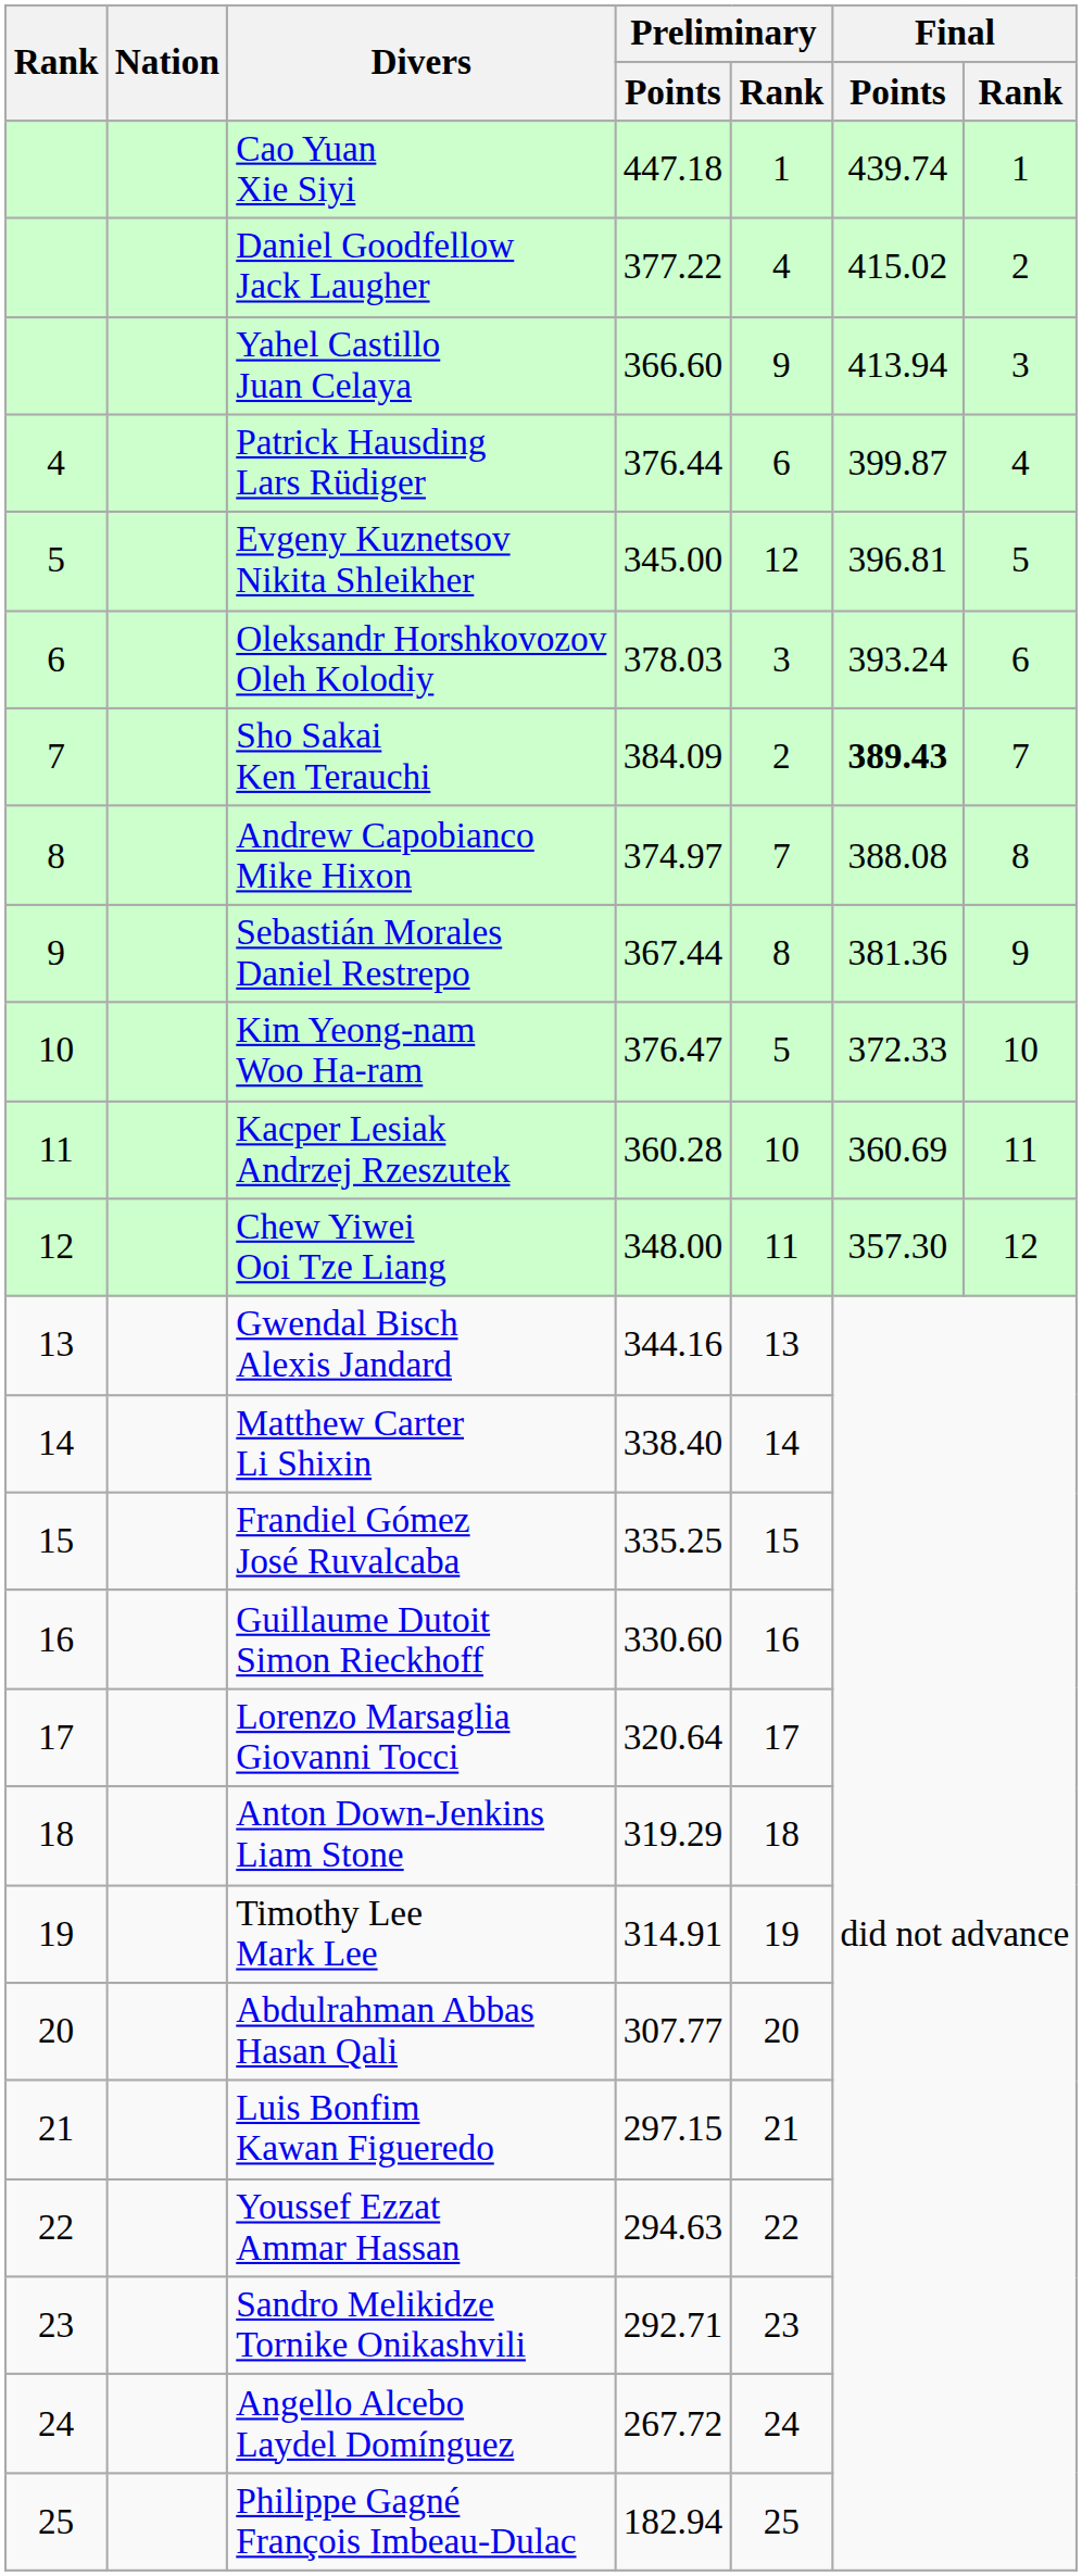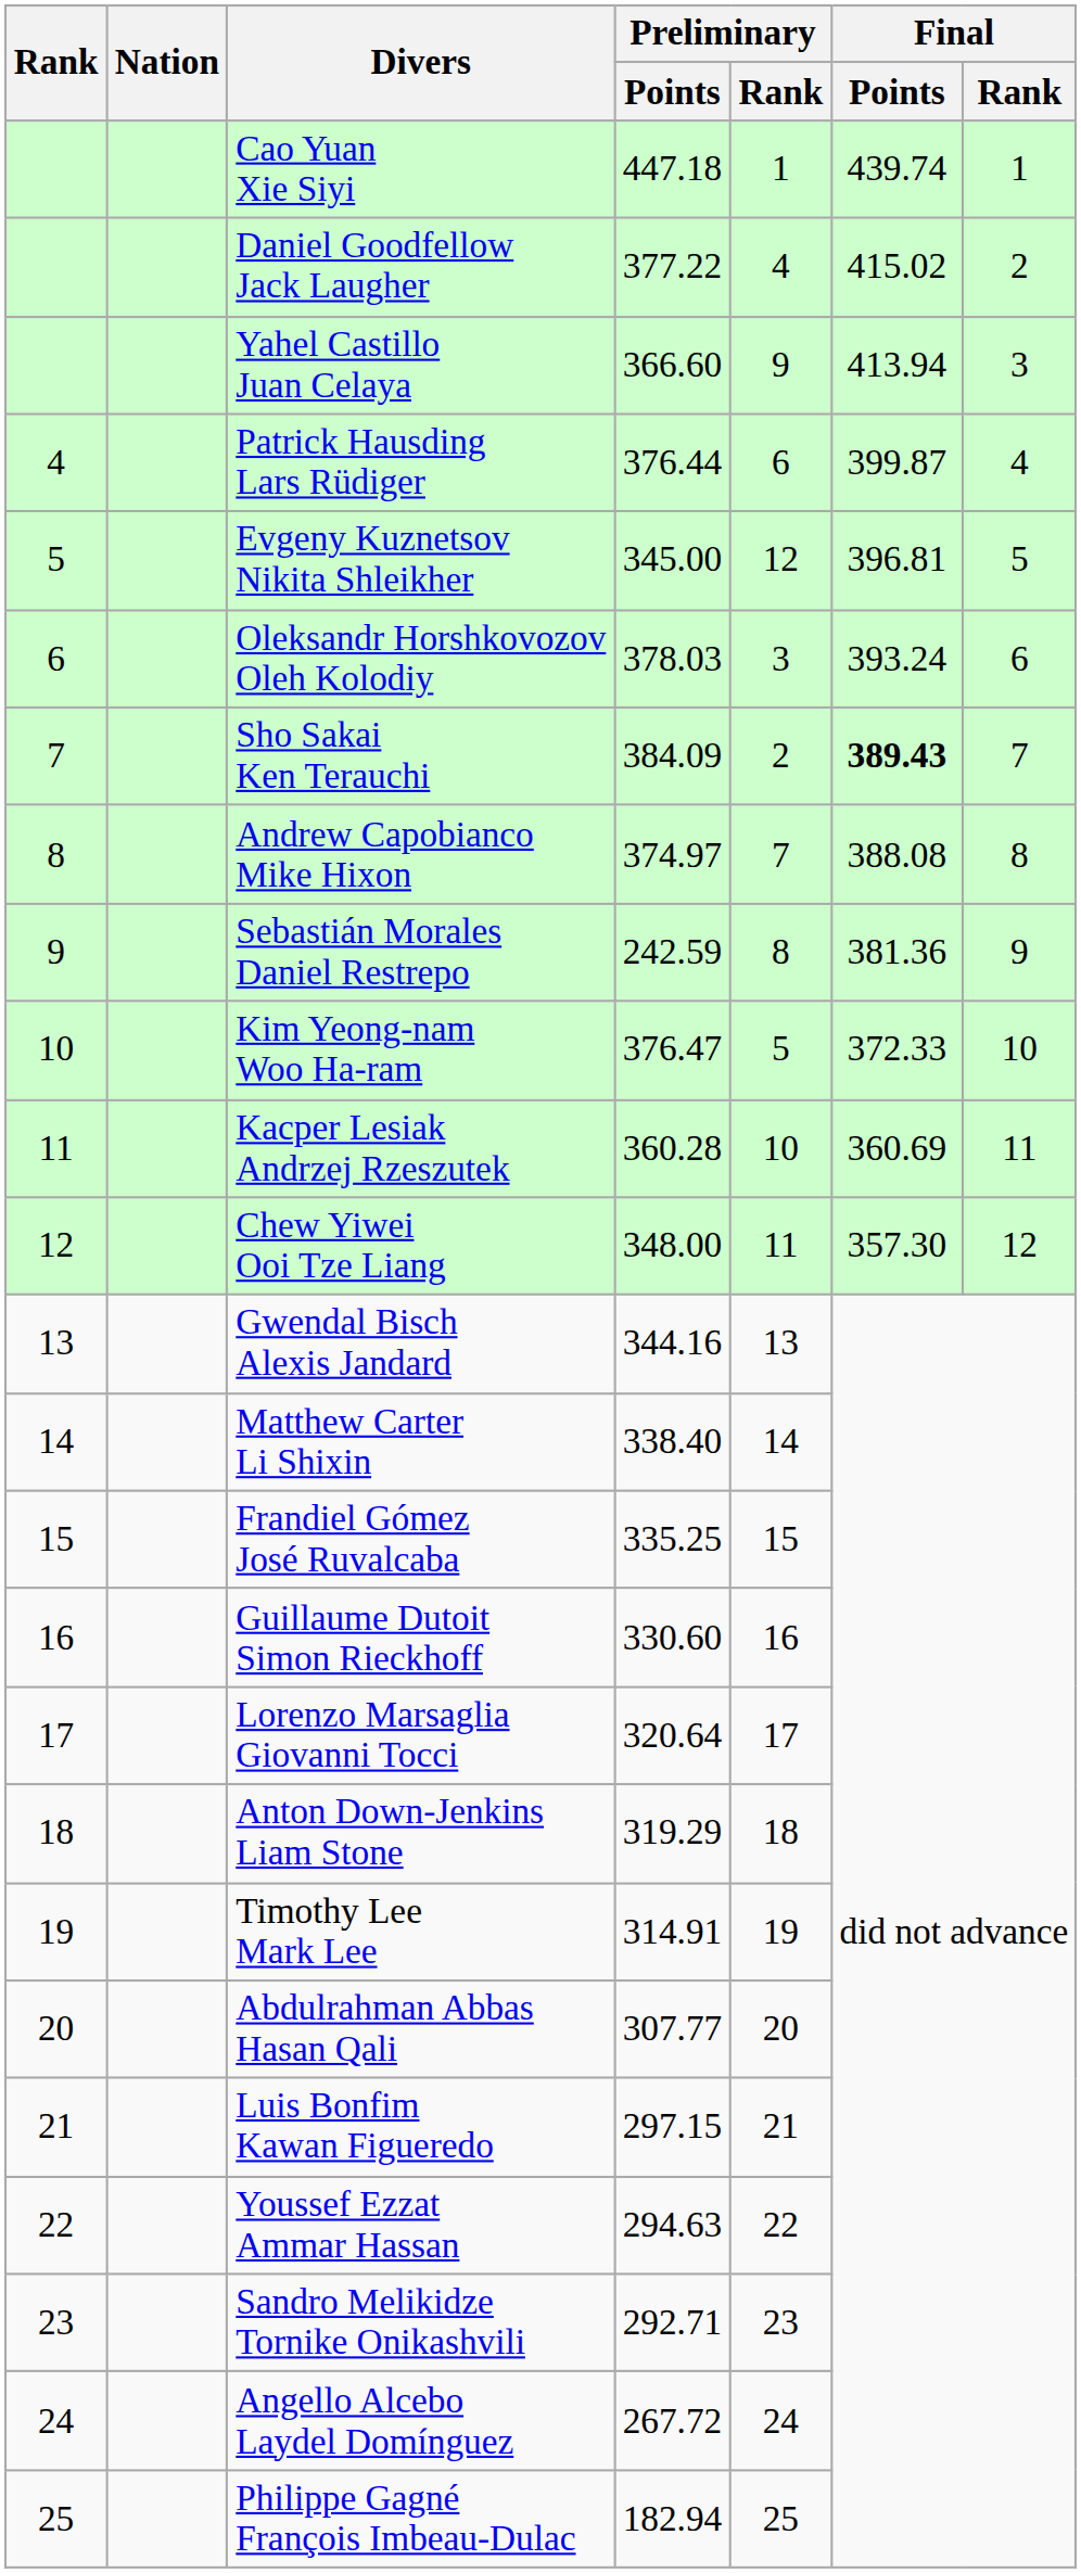 <table class="wikitable sortable" style="text-align:center">
 <tr>
 <th rowspan=2>Rank</th>
 <th rowspan=2>Nation</th>
 <th rowspan=2>Divers</th>
 <th colspan=2>Preliminary</th>
 <th colspan=2>Final</th>
 </tr>
 <tr>
 <th>Points</th>
 <th>Rank</th>
 <th>Points</th>
 <th>Rank</th>
 </tr>
 <tr bgcolor=ccffcc>
 <td></td>
 <td align=left></td>
 <td align=left><a href='#'>Cao Yuan</a><br><a href='#'>Xie Siyi</a></td>
 <td>447.18</td>
 <td>1</td>
 <td>439.74</td>
 <td>1</td>
 </tr>
 <tr bgcolor=ccffcc>
 <td></td>
 <td align=left></td>
 <td align=left><a href='#'>Daniel Goodfellow</a><br><a href='#'>Jack Laugher</a></td>
 <td>377.22</td>
 <td>4</td>
 <td>415.02</td>
 <td>2</td>
 </tr>
 <tr bgcolor=ccffcc>
 <td></td>
 <td align=left></td>
 <td align=left><a href='#'>Yahel Castillo</a><br><a href='#'>Juan Celaya</a></td>
 <td>366.60</td>
 <td>9</td>
 <td>413.94</td>
 <td>3</td>
 </tr>
 <tr bgcolor=ccffcc>
 <td>4</td>
 <td align=left></td>
 <td align=left><a href='#'>Patrick Hausding</a><br><a href='#'>Lars Rüdiger</a></td>
 <td>376.44</td>
 <td>6</td>
 <td>399.87</td>
 <td>4</td>
 </tr>
 <tr bgcolor=ccffcc>
 <td>5</td>
 <td align=left></td>
 <td align=left><a href='#'>Evgeny Kuznetsov</a><br><a href='#'>Nikita Shleikher</a></td>
 <td>345.00</td>
 <td>12</td>
 <td>396.81</td>
 <td>5</td>
 </tr>
 <tr bgcolor=ccffcc>
 <td>6</td>
 <td align=left></td>
 <td align=left><a href='#'>Oleksandr Horshkovozov</a><br><a href='#'>Oleh Kolodiy</a></td>
 <td>378.03</td>
 <td>3</td>
 <td>393.24</td>
 <td>6</td>
 </tr>
 <tr bgcolor=ccffcc>
 <td>7</td>
 <td align=left></td>
 <td align=left><a href='#'>Sho Sakai</a><br><a href='#'>Ken Terauchi</a></td>
 <td>384.09</td>
 <td>2</td>
 <td><strong>389.43</strong></td>
 <td>7</td>
 </tr>
 <tr bgcolor=ccffcc>
 <td>8</td>
 <td align=left></td>
 <td align=left><a href='#'>Andrew Capobianco</a><br><a href='#'>Mike Hixon</a></td>
 <td>374.97</td>
 <td>7</td>
 <td>388.08</td>
 <td>8</td>
 </tr>
 <tr bgcolor=ccffcc>
 <td>9</td>
 <td align=left></td>
 <td align=left><a href='#'>Sebastián Morales</a><br><a href='#'>Daniel Restrepo</a></td>
-<td>367.44</td>
+<td>242.59</td>
 <td>8</td>
 <td>381.36</td>
 <td>9</td>
 </tr>
 <tr bgcolor=ccffcc>
 <td>10</td>
 <td align=left></td>
 <td align=left><a href='#'>Kim Yeong-nam</a><br><a href='#'>Woo Ha-ram</a></td>
 <td>376.47</td>
 <td>5</td>
 <td>372.33</td>
 <td>10</td>
 </tr>
 <tr bgcolor=ccffcc>
 <td>11</td>
 <td align=left></td>
 <td align=left><a href='#'>Kacper Lesiak</a><br><a href='#'>Andrzej Rzeszutek</a></td>
 <td>360.28</td>
 <td>10</td>
 <td>360.69</td>
 <td>11</td>
 </tr>
 <tr bgcolor=ccffcc>
 <td>12</td>
 <td align=left></td>
 <td align=left><a href='#'>Chew Yiwei</a><br><a href='#'>Ooi Tze Liang</a></td>
 <td>348.00</td>
 <td>11</td>
 <td>357.30</td>
 <td>12</td>
 </tr>
 <tr>
 <td>13</td>
 <td align=left></td>
 <td align=left><a href='#'>Gwendal Bisch</a><br><a href='#'>Alexis Jandard</a></td>
 <td>344.16</td>
 <td>13</td>
 <td rowspan=13 colspan=2>did not advance</td>
 </tr>
 <tr>
 <td>14</td>
 <td align=left></td>
 <td align=left><a href='#'>Matthew Carter</a><br><a href='#'>Li Shixin</a></td>
 <td>338.40</td>
 <td>14</td>
 </tr>
 <tr>
 <td>15</td>
 <td align=left></td>
 <td align=left><a href='#'>Frandiel Gómez</a><br><a href='#'>José Ruvalcaba</a></td>
 <td>335.25</td>
 <td>15</td>
 </tr>
 <tr>
 <td>16</td>
 <td align=left></td>
 <td align=left><a href='#'>Guillaume Dutoit</a><br><a href='#'>Simon Rieckhoff</a></td>
 <td>330.60</td>
 <td>16</td>
 </tr>
 <tr>
 <td>17</td>
 <td align=left></td>
 <td align=left><a href='#'>Lorenzo Marsaglia</a><br><a href='#'>Giovanni Tocci</a></td>
 <td>320.64</td>
 <td>17</td>
 </tr>
 <tr>
 <td>18</td>
 <td align=left></td>
 <td align=left><a href='#'>Anton Down-Jenkins</a><br><a href='#'>Liam Stone</a></td>
 <td>319.29</td>
 <td>18</td>
 </tr>
 <tr>
 <td>19</td>
 <td align=left></td>
 <td align=left>Timothy Lee<br><a href='#'>Mark Lee</a></td>
 <td>314.91</td>
 <td>19</td>
 </tr>
 <tr>
 <td>20</td>
 <td align=left></td>
 <td align=left><a href='#'>Abdulrahman Abbas</a><br><a href='#'>Hasan Qali</a></td>
 <td>307.77</td>
 <td>20</td>
 </tr>
 <tr>
 <td>21</td>
 <td align=left></td>
 <td align=left><a href='#'>Luis Bonfim</a><br><a href='#'>Kawan Figueredo</a></td>
 <td>297.15</td>
 <td>21</td>
 </tr>
 <tr>
 <td>22</td>
 <td align=left></td>
 <td align=left><a href='#'>Youssef Ezzat</a><br><a href='#'>Ammar Hassan</a></td>
 <td>294.63</td>
 <td>22</td>
 </tr>
 <tr>
 <td>23</td>
 <td align=left></td>
 <td align=left><a href='#'>Sandro Melikidze</a><br><a href='#'>Tornike Onikashvili</a></td>
 <td>292.71</td>
 <td>23</td>
 </tr>
 <tr>
 <td>24</td>
 <td align=left></td>
 <td align=left><a href='#'>Angello Alcebo</a><br><a href='#'>Laydel Domínguez</a></td>
 <td>267.72</td>
 <td>24</td>
 </tr>
 <tr>
 <td>25</td>
 <td align=left></td>
 <td align=left><a href='#'>Philippe Gagné</a><br><a href='#'>François Imbeau-Dulac</a></td>
 <td>182.94</td>
 <td>25</td>
 </tr>
 </table>
